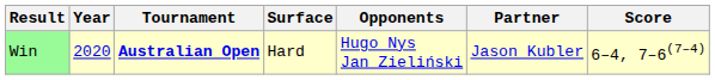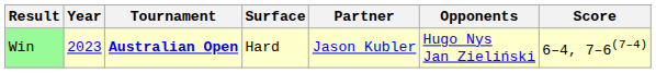 <table class="wikitable">
 <tr>
 <th>Result</th>
 <th>Year</th>
 <th>Tournament</th>
 <th>Surface</th>
+<th>Partner</th>
 <th>Opponents</th>
-<th>Partner</th>
 <th class="unsortable">Score</th>
 </tr>
 <tr style="background:#ffc;">
 <td bgcolor=98fb98>Win</td>
-<td><a href='#'>2020</a></td>
+<td><a href='#'>2023</a></td>
 <td><strong><a href='#'>Australian Open</a></strong></td>
 <td>Hard</td>
+<td> <a href='#'>Jason Kubler</a></td>
 <td> <a href='#'>Hugo Nys</a> <br>  <a href='#'>Jan Zieliński</a></td>
-<td> <a href='#'>Jason Kubler</a></td>
 <td>6–4, 7–6<sup>(7–4)</sup></td>
 </tr>
 </table>
